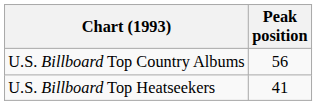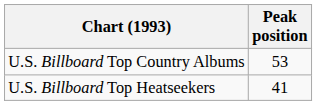 <table class="wikitable">
 <tr>
 <th>Chart (1993)</th>
 <th>Peak<br>position</th>
 </tr>
 <tr>
 <td>U.S. <em>Billboard</em> Top Country Albums</td>
-<td align="center">56</td>
+<td align="center">53</td>
 </tr>
 <tr>
 <td>U.S. <em>Billboard</em> Top Heatseekers</td>
 <td align="center">41</td>
 </tr>
 </table>
